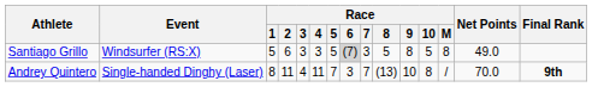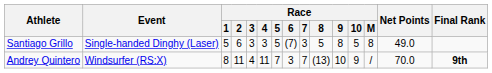 <table class="wikitable" border="1" style="font-size:90%">
 <tr>
 <th rowspan=2>Athlete</th>
 <th rowspan=2>Event</th>
 <th colspan=11>Race</th>
 <th rowspan=2>Net Points</th>
 <th rowspan=2>Final Rank</th>
 </tr>
 <tr>
 <th>1</th>
 <th>2</th>
 <th>3</th>
 <th>4</th>
 <th>5</th>
 <th>6</th>
 <th>7</th>
 <th>8</th>
 <th>9</th>
 <th>10</th>
 <th>M</th>
 </tr>
 <tr align=center>
 <td align=left><a href='#'>Santiago Grillo</a></td>
-<td align=left><a href='#'>Windsurfer (RS:X)</a></td>
+<td align=left><a href='#'>Single-handed Dinghy (Laser)</a></td>
 <td>5</td>
 <td>6</td>
 <td>3</td>
 <td>3</td>
 <td>5</td>
-<td style="background: lightgrey;">(7)</td>
+<td>(7)</td>
 <td>3</td>
 <td>5</td>
 <td>8</td>
 <td>5</td>
 <td>8</td>
 <td>49.0</td>
 <td></td>
 </tr>
 <tr align=center>
 <td align=left><a href='#'>Andrey Quintero</a></td>
-<td align=left><a href='#'>Single-handed Dinghy (Laser)</a></td>
+<td align=left><a href='#'>Windsurfer (RS:X)</a></td>
 <td>8</td>
 <td>11</td>
 <td>4</td>
 <td>11</td>
 <td>7</td>
 <td>3</td>
 <td>7</td>
 <td>(13)</td>
 <td>10</td>
-<td>8</td>
+<td>9</td>
 <td>/</td>
 <td>70.0</td>
 <td><strong>9th</strong></td>
 </tr>
 </table>
